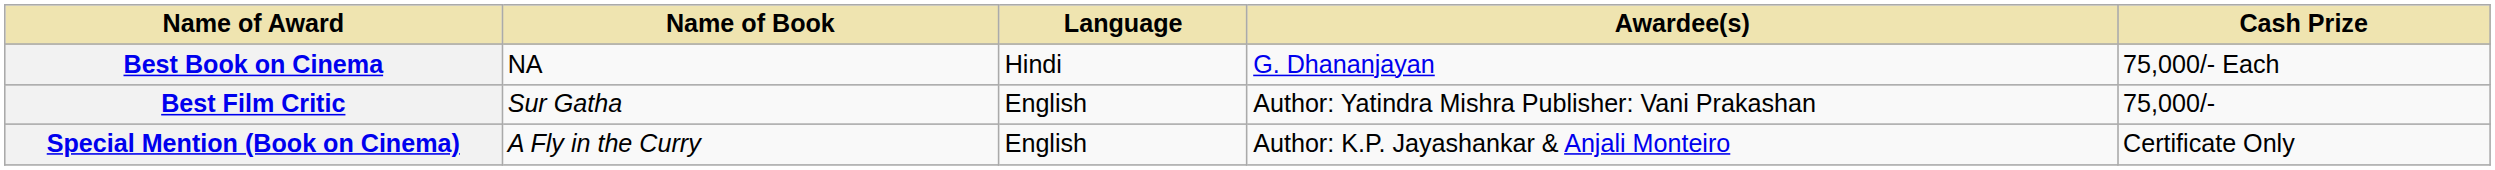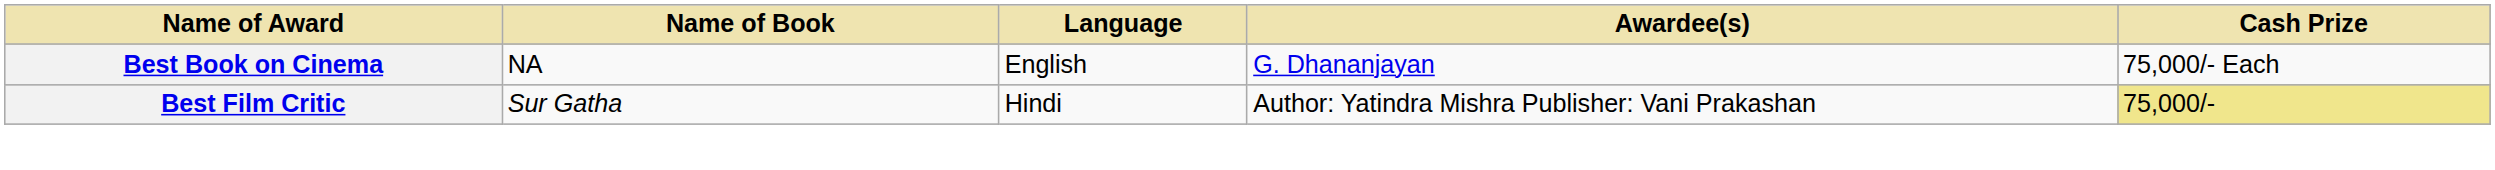 <table class="wikitable plainrowheaders" style="width:100%;">
 <tr>
 <th style="background-color:#EFE4B0;width:20%;">Name of Award</th>
 <th style="background-color:#EFE4B0;width:20%;">Name of Book</th>
 <th style="background-color:#EFE4B0;width:10%;">Language</th>
 <th style="background-color:#EFE4B0;width:35%;">Awardee(s)</th>
 <th style="background-color:#EFE4B0;width:15%;">Cash Prize</th>
 </tr>
 <tr>
 <th scope="row"><a href='#'>Best Book on Cinema</a></th>
 <td>NA</td>
-<td>Hindi</td>
+<td>English</td>
 <td><a href='#'>G. Dhananjayan</a></td>
 <td> 75,000/- Each</td>
 </tr>
 <tr>
 <th scope="row"><a href='#'>Best Film Critic</a></th>
 <td><em>Sur Gatha</em></td>
-<td>English</td>
+<td>Hindi</td>
 <td>Author: Yatindra Mishra Publisher: Vani Prakashan</td>
-<td> 75,000/-</td>
-</tr>
-<tr>
-<th scope="row"><a href='#'>Special Mention (Book on Cinema)</a></th>
-<td><em>A Fly in the Curry</em></td>
-<td>English</td>
-<td>Author: K.P. Jayashankar & <a href='#'>Anjali Monteiro</a></td>
-<td>Certificate Only</td>
+<td style="background: khaki;"> 75,000/-</td>
 </tr>
 </table>
